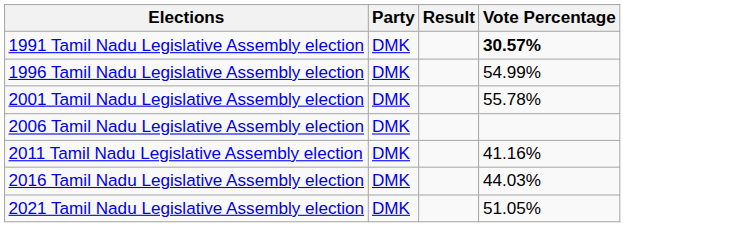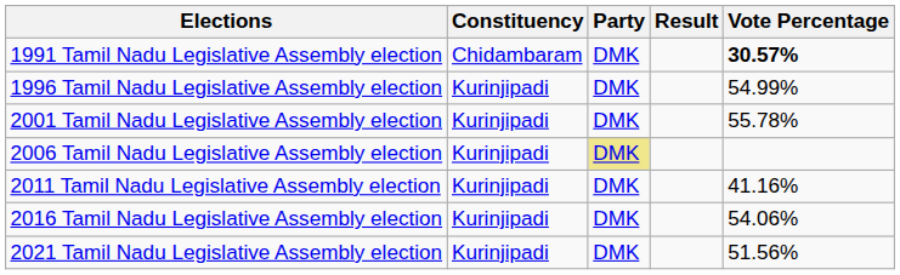 <table class="wikitable">
 <tr>
 <th>Elections</th>
+<th>Constituency</th>
 <th>Party</th>
 <th>Result</th>
 <th>Vote Percentage</th>
 </tr>
 <tr>
 <td><a href='#'>1991 Tamil Nadu Legislative Assembly election</a></td>
+<td><a href='#'>Chidambaram</a></td>
 <td><a href='#'>DMK</a></td>
 <td></td>
 <td><strong>30.57%</strong></td>
 </tr>
 <tr>
 <td><a href='#'>1996 Tamil Nadu Legislative Assembly election</a></td>
+<td><a href='#'>Kurinjipadi</a></td>
 <td><a href='#'>DMK</a></td>
 <td></td>
 <td>54.99%</td>
 </tr>
 <tr>
 <td><a href='#'>2001 Tamil Nadu Legislative Assembly election</a></td>
+<td><a href='#'>Kurinjipadi</a></td>
 <td><a href='#'>DMK</a></td>
 <td></td>
 <td>55.78%</td>
 </tr>
 <tr>
 <td><a href='#'>2006 Tamil Nadu Legislative Assembly election</a></td>
-<td><a href='#'>DMK</a></td>
+<td><a href='#'>Kurinjipadi</a></td>
+<td style="background: khaki;"><a href='#'>DMK</a></td>
 <td></td>
 <td></td>
 </tr>
 <tr>
 <td><a href='#'>2011 Tamil Nadu Legislative Assembly election</a></td>
+<td><a href='#'>Kurinjipadi</a></td>
 <td><a href='#'>DMK</a></td>
 <td></td>
 <td>41.16%</td>
 </tr>
 <tr>
 <td><a href='#'>2016 Tamil Nadu Legislative Assembly election</a></td>
+<td><a href='#'>Kurinjipadi</a></td>
 <td><a href='#'>DMK</a></td>
 <td></td>
-<td>44.03%</td>
+<td>54.06%</td>
 </tr>
 <tr>
 <td><a href='#'>2021 Tamil Nadu Legislative Assembly election</a></td>
+<td><a href='#'>Kurinjipadi</a></td>
 <td><a href='#'>DMK</a></td>
 <td></td>
-<td>51.05%</td>
+<td>51.56%</td>
 </tr>
 </table>
